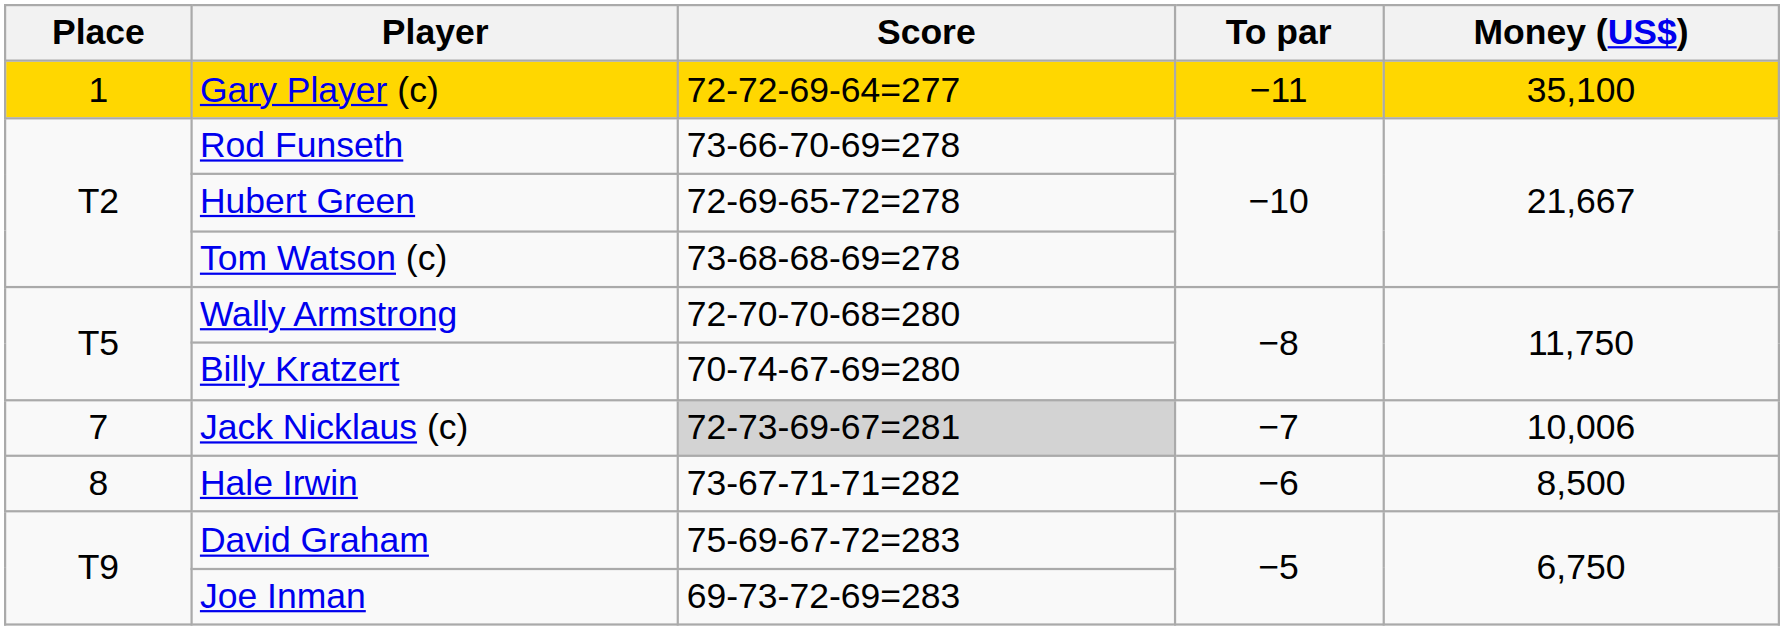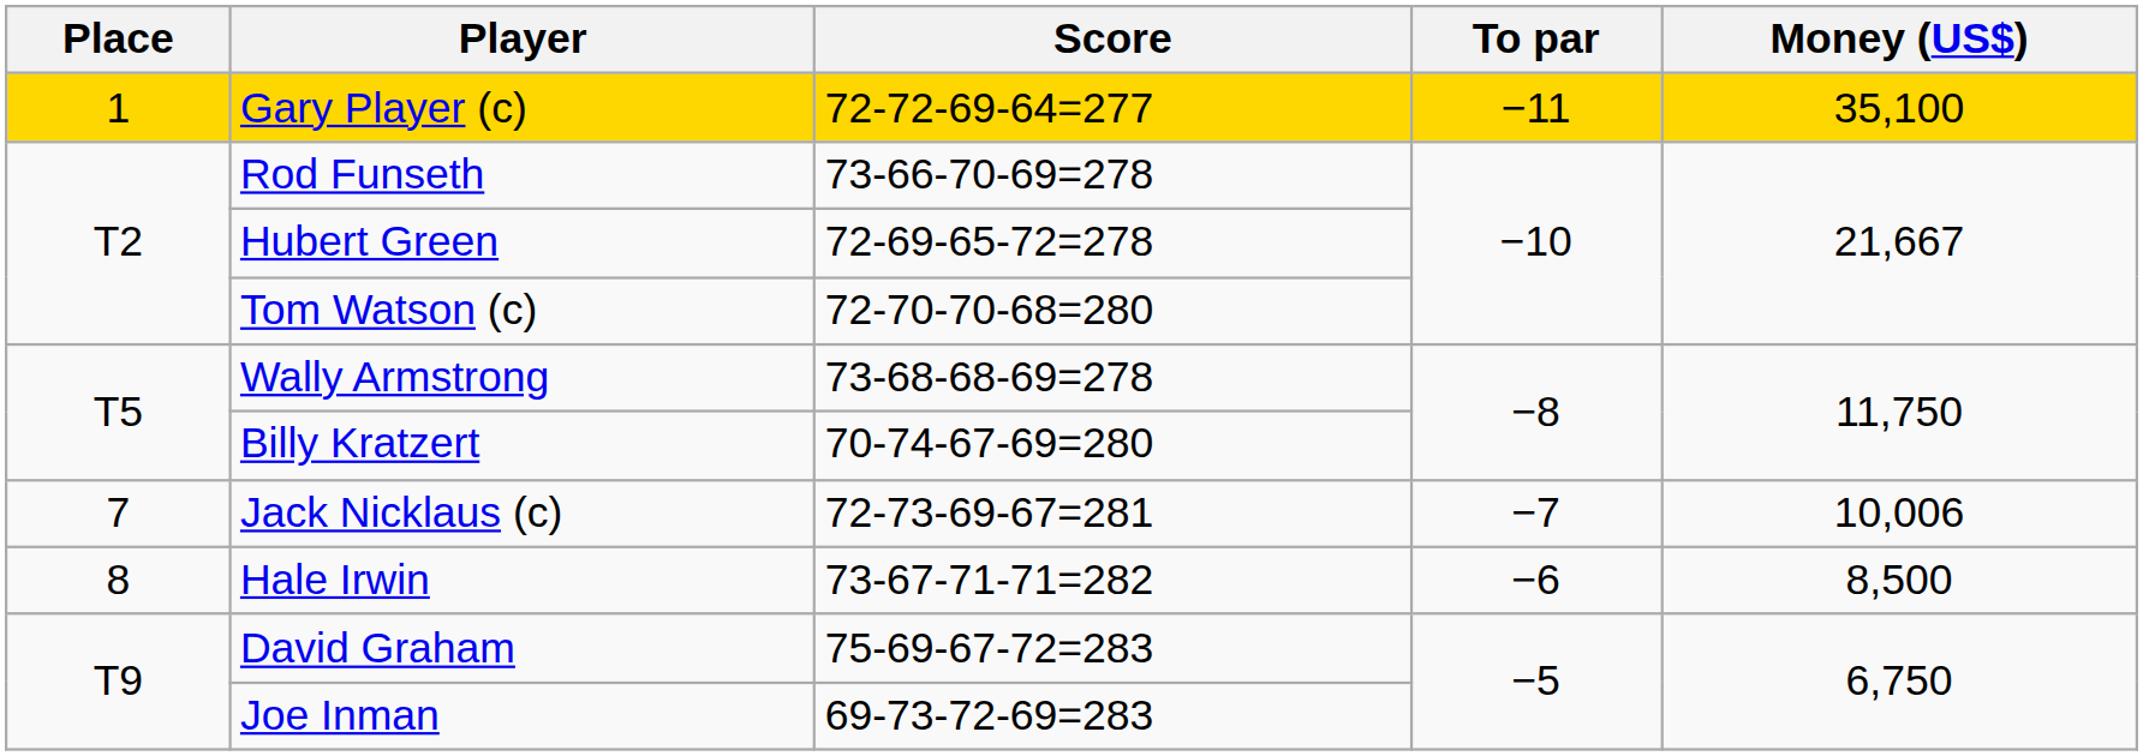 <table class="wikitable" style="width:50em;margin-bottom:0;">
 <tr>
 <th>Place</th>
 <th>Player</th>
 <th>Score</th>
 <th>To par</th>
 <th>Money (<a href='#'>US$</a>)</th>
 </tr>
 <tr style="background:gold">
 <td align=center>1</td>
 <td> <a href='#'>Gary Player</a> (c)</td>
 <td>72-72-69-64=277</td>
 <td align=center>−11</td>
 <td align=center>35,100</td>
 </tr>
 <tr>
 <td rowspan=3 align=center>T2</td>
 <td> <a href='#'>Rod Funseth</a></td>
 <td>73-66-70-69=278</td>
 <td rowspan=3 align=center>−10</td>
 <td rowspan=3 align=center>21,667</td>
 </tr>
 <tr>
 <td> <a href='#'>Hubert Green</a></td>
 <td>72-69-65-72=278</td>
 </tr>
 <tr>
 <td> <a href='#'>Tom Watson</a> (c)</td>
-<td>73-68-68-69=278</td>
+<td>72-70-70-68=280</td>
 </tr>
 <tr>
 <td rowspan=2 align=center>T5</td>
 <td> <a href='#'>Wally Armstrong</a></td>
-<td>72-70-70-68=280</td>
+<td>73-68-68-69=278</td>
 <td rowspan=2 align=center>−8</td>
 <td rowspan=2 align=center>11,750</td>
 </tr>
 <tr>
 <td> <a href='#'>Billy Kratzert</a></td>
 <td>70-74-67-69=280</td>
 </tr>
 <tr>
 <td align=center>7</td>
 <td> <a href='#'>Jack Nicklaus</a> (c)</td>
-<td style="background: lightgrey;">72-73-69-67=281</td>
+<td>72-73-69-67=281</td>
 <td align=center>−7</td>
 <td align=center>10,006</td>
 </tr>
 <tr>
 <td align=center>8</td>
 <td> <a href='#'>Hale Irwin</a></td>
 <td>73-67-71-71=282</td>
 <td align=center>−6</td>
 <td align=center>8,500</td>
 </tr>
 <tr>
 <td rowspan=2 align=center>T9</td>
 <td> <a href='#'>David Graham</a></td>
 <td>75-69-67-72=283</td>
 <td rowspan=2 align=center>−5</td>
 <td rowspan=2 align=center>6,750</td>
 </tr>
 <tr>
 <td> <a href='#'>Joe Inman</a></td>
 <td>69-73-72-69=283</td>
 </tr>
 </table>
